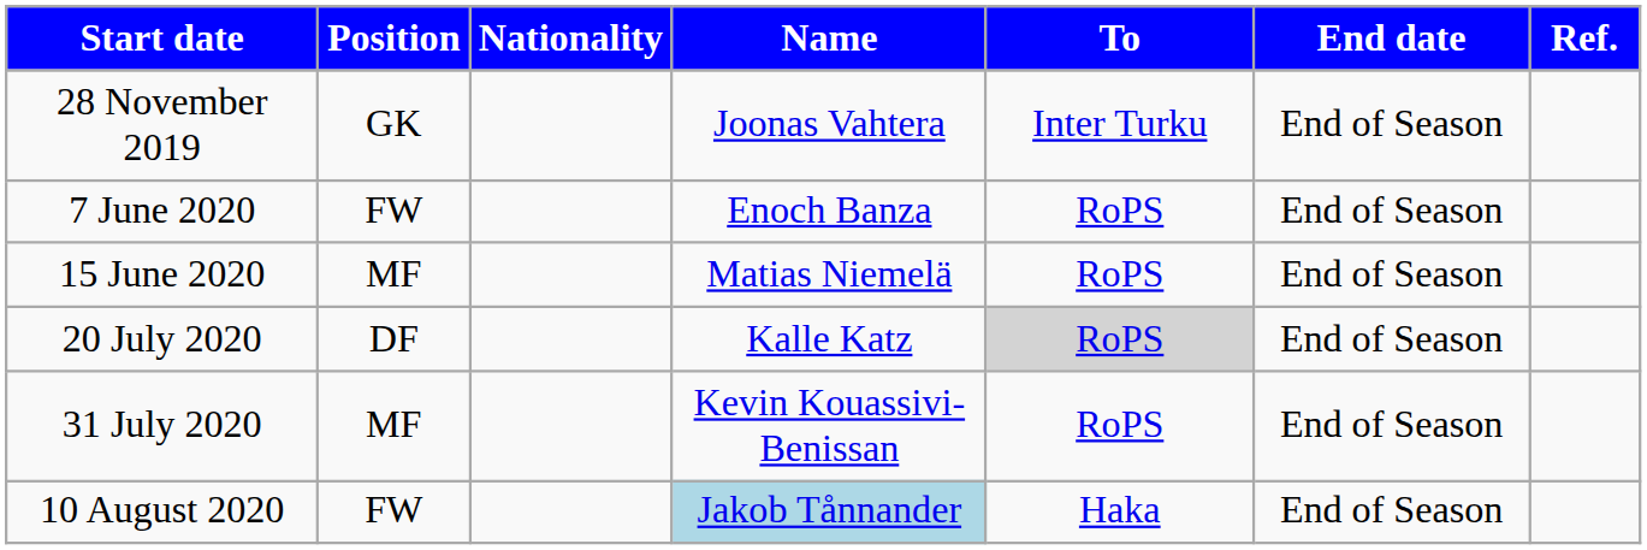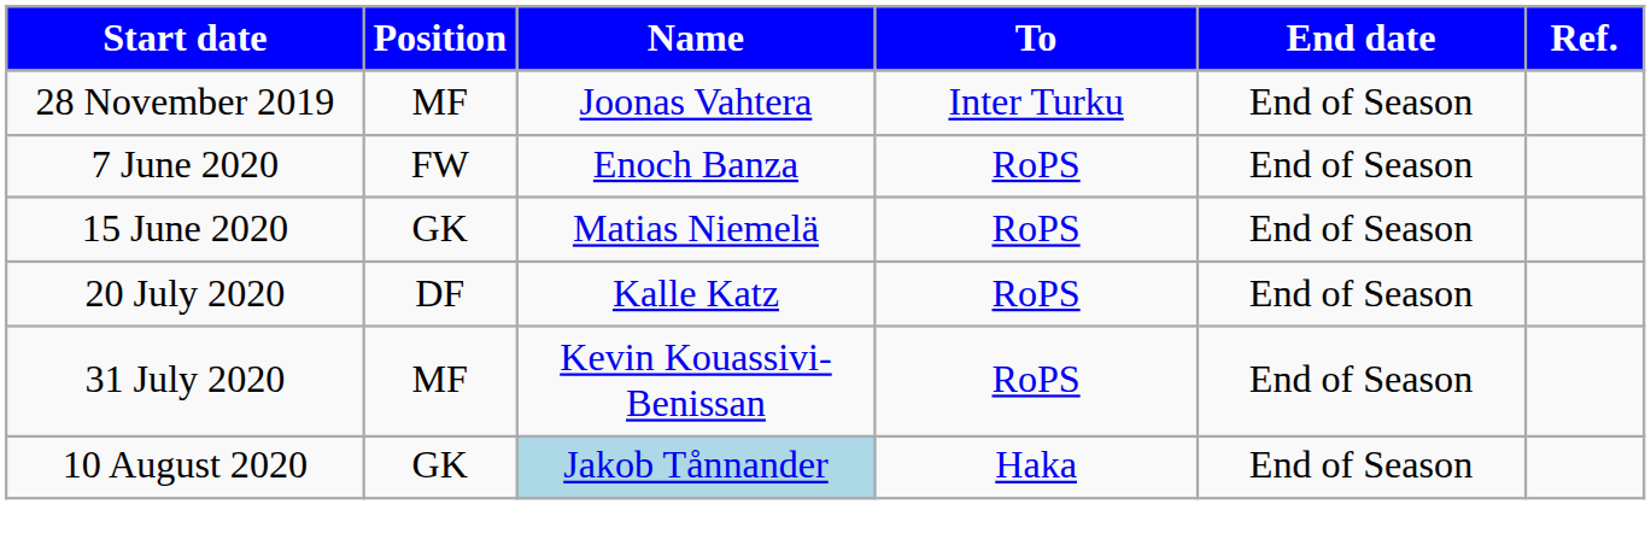 <table class="wikitable"  style="text-align:center; font-size:90%; ">
 <tr>
 <th style="background:#00f; color:white; width:200px;">Start date</th>
 <th style="background:#00f; color:white; width:50px;">Position</th>
-<th style="background:#00f; color:white; width:50px;">Nationality</th>
 <th style="background:#00f; color:white; width:200px;">Name</th>
 <th style="background:#00f; color:white; width:200px;">To</th>
 <th style="background:#00f; color:white; width:200px;">End date</th>
 <th style="background:#00f; color:white; width:50px;">Ref.</th>
 </tr>
 <tr>
 <td>28 November 2019</td>
-<td>GK</td>
-<td></td>
+<td>MF</td>
 <td><a href='#'>Joonas Vahtera</a></td>
 <td><a href='#'>Inter Turku</a></td>
 <td>End of Season</td>
 <td></td>
 </tr>
 <tr>
 <td>7 June 2020</td>
 <td>FW</td>
-<td></td>
 <td><a href='#'>Enoch Banza</a></td>
 <td><a href='#'>RoPS</a></td>
 <td>End of Season</td>
 <td></td>
 </tr>
 <tr>
 <td>15 June 2020</td>
-<td>MF</td>
-<td></td>
+<td>GK</td>
 <td><a href='#'>Matias Niemelä</a></td>
 <td><a href='#'>RoPS</a></td>
 <td>End of Season</td>
 <td></td>
 </tr>
 <tr>
 <td>20 July 2020</td>
 <td>DF</td>
-<td></td>
 <td><a href='#'>Kalle Katz</a></td>
-<td style="background: lightgrey;"><a href='#'>RoPS</a></td>
+<td><a href='#'>RoPS</a></td>
 <td>End of Season</td>
 <td></td>
 </tr>
 <tr>
 <td>31 July 2020</td>
 <td>MF</td>
-<td></td>
 <td><a href='#'>Kevin Kouassivi-Benissan</a></td>
 <td><a href='#'>RoPS</a></td>
 <td>End of Season</td>
 <td></td>
 </tr>
 <tr>
 <td>10 August 2020</td>
-<td>FW</td>
-<td></td>
+<td>GK</td>
 <td style="background: lightblue;"><a href='#'>Jakob Tånnander</a></td>
 <td><a href='#'>Haka</a></td>
 <td>End of Season</td>
 <td></td>
 </tr>
 </table>
